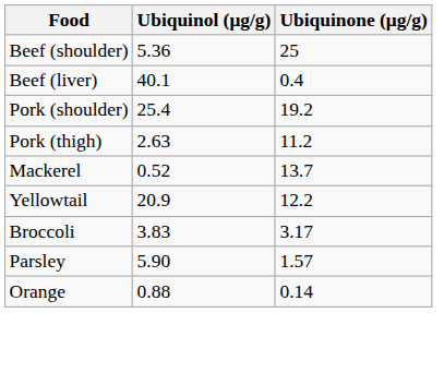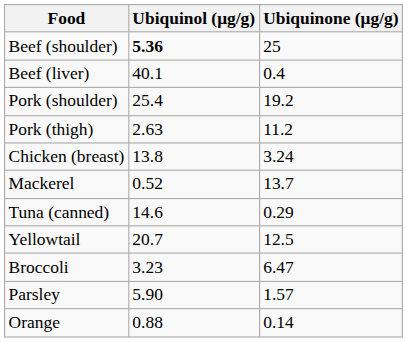 <table class="wikitable sortable">
 <tr>
 <th>Food</th>
 <th>Ubiquinol (μg/g)</th>
 <th>Ubiquinone (μg/g)</th>
 </tr>
 <tr>
 <td>Beef (shoulder)</td>
-<td>5.36</td>
+<td><strong>5.36</strong></td>
 <td>25</td>
 </tr>
 <tr>
 <td>Beef (liver)</td>
 <td>40.1</td>
 <td>0.4</td>
 </tr>
 <tr>
 <td>Pork (shoulder)</td>
 <td>25.4</td>
 <td>19.2</td>
 </tr>
 <tr>
 <td>Pork (thigh)</td>
 <td>2.63</td>
 <td>11.2</td>
 </tr>
 <tr>
+<td>Chicken (breast)</td>
+<td>13.8</td>
+<td>3.24</td>
+</tr>
+<tr>
 <td>Mackerel</td>
 <td>0.52</td>
 <td>13.7</td>
 </tr>
 <tr>
+<td>Tuna (canned)</td>
+<td>14.6</td>
+<td>0.29</td>
+</tr>
+<tr>
 <td>Yellowtail</td>
-<td>20.9</td>
-<td>12.2</td>
+<td>20.7</td>
+<td>12.5</td>
 </tr>
 <tr>
 <td>Broccoli</td>
-<td>3.83</td>
-<td>3.17</td>
+<td>3.23</td>
+<td>6.47</td>
 </tr>
 <tr>
 <td>Parsley</td>
 <td>5.90</td>
 <td>1.57</td>
 </tr>
 <tr>
 <td>Orange</td>
 <td>0.88</td>
 <td>0.14</td>
 </tr>
 </table>
